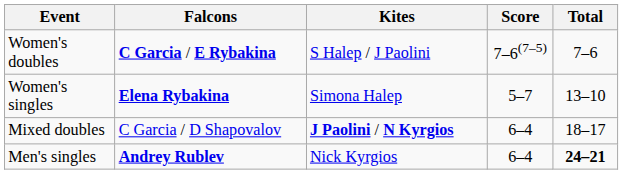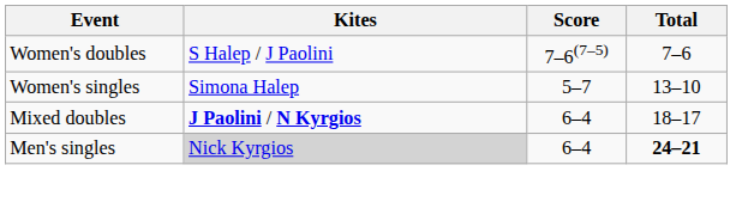 <table class="wikitable nowrap">
 <tr>
 <th width=140>Event</th>
-<th width=275>Falcons</th>
 <th width=275>Kites</th>
 <th width=75>Score</th>
 <th width=75>Total</th>
 </tr>
 <tr>
 <td>Women's doubles</td>
-<td><strong> <a href='#'>C Garcia</a></strong> / <strong> <a href='#'>E Rybakina</a></strong></td>
 <td> <a href='#'>S Halep</a> /  <a href='#'>J Paolini</a></td>
 <td align="center">7–6<sup>(7–5)</sup></td>
 <td align="center">7–6</td>
 </tr>
 <tr>
 <td>Women's singles</td>
-<td><strong> <a href='#'>Elena Rybakina</a></strong></td>
 <td> <a href='#'>Simona Halep</a></td>
 <td align="center">5–7</td>
 <td align="center">13–10</td>
 </tr>
 <tr>
 <td>Mixed doubles</td>
-<td> <a href='#'>C Garcia</a> /  <a href='#'>D Shapovalov</a></td>
 <td><strong> <a href='#'>J Paolini</a></strong> / <strong> <a href='#'>N Kyrgios</a></strong></td>
 <td align="center">6–4</td>
 <td align="center">18–17</td>
 </tr>
 <tr>
 <td>Men's singles</td>
-<td><strong> <a href='#'>Andrey Rublev</a></strong></td>
-<td> <a href='#'>Nick Kyrgios</a></td>
+<td style="background: lightgrey;"> <a href='#'>Nick Kyrgios</a></td>
 <td align="center">6–4</td>
 <td align="center"><strong>24–21</strong></td>
 </tr>
 </table>
